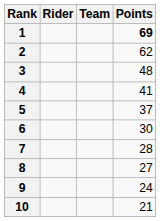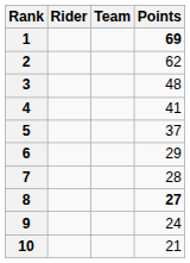 <table class="wikitable" margin-bottom:0;">
 <tr>
 <th scope="col">Rank</th>
 <th scope="col">Rider</th>
 <th scope="col">Team</th>
 <th scope="col">Points</th>
 </tr>
 <tr>
 <th scope="row">1</th>
 <td> </td>
 <td></td>
 <td align="right"><strong>69</strong></td>
 </tr>
 <tr>
 <th scope="row">2</th>
 <td></td>
 <td></td>
 <td align="right">62</td>
 </tr>
 <tr>
 <th scope="row">3</th>
 <td></td>
 <td></td>
 <td align="right">48</td>
 </tr>
 <tr>
 <th scope="row">4</th>
 <td></td>
 <td></td>
 <td align="right">41</td>
 </tr>
 <tr>
 <th scope="row">5</th>
 <td> </td>
 <td></td>
 <td align="right">37</td>
 </tr>
 <tr>
 <th scope="row">6</th>
 <td></td>
 <td></td>
-<td align="right">30</td>
+<td align="right">29</td>
 </tr>
 <tr>
 <th scope="row">7</th>
 <td> </td>
 <td></td>
 <td align="right">28</td>
 </tr>
 <tr>
 <th scope="row">8</th>
 <td></td>
 <td></td>
-<td align="right">27</td>
+<td align="right"><strong>27</strong></td>
 </tr>
 <tr>
 <th scope="row">9</th>
 <td></td>
 <td></td>
 <td align="right">24</td>
 </tr>
 <tr>
 <th scope="row">10</th>
 <td></td>
 <td></td>
 <td align="right">21</td>
 </tr>
 </table>
